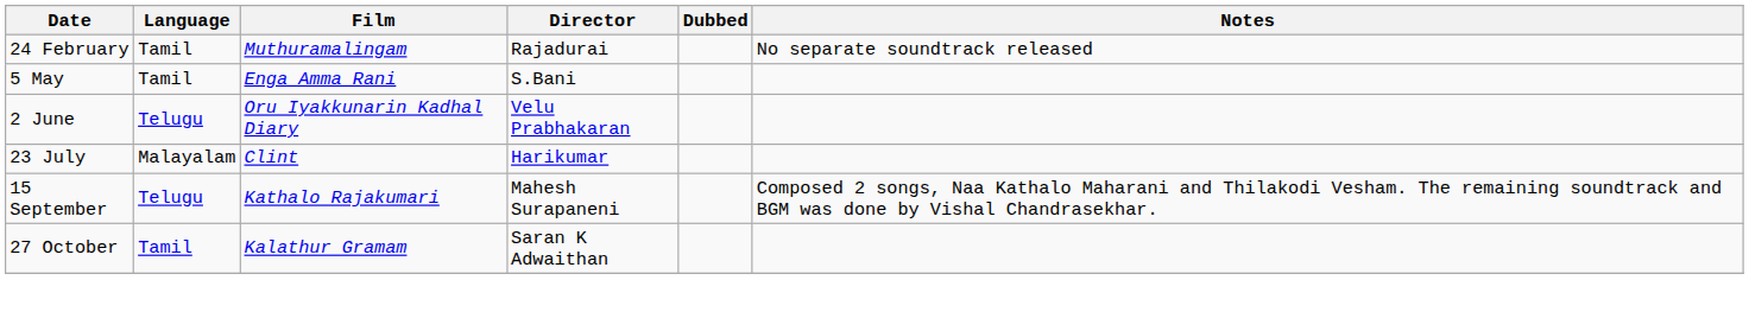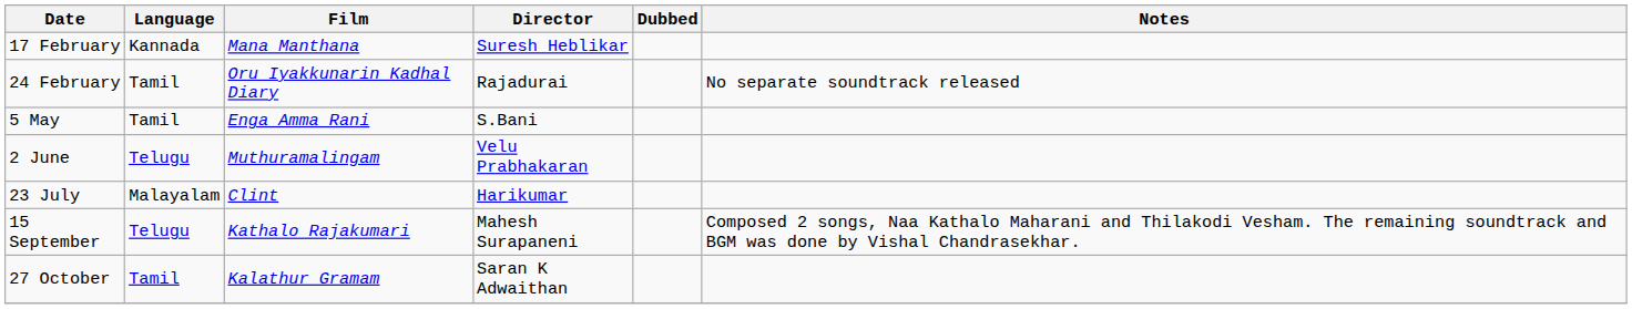 <table class="wikitable sortable">
 <tr bgcolor="#CCCCCC" align="center"|->
 <th>Date</th>
 <th>Language</th>
 <th>Film</th>
 <th>Director</th>
 <th>Dubbed</th>
 <th>Notes</th>
 </tr>
 <tr>
+<td>17 February</td>
+<td>Kannada</td>
+<td><em><a href='#'>Mana Manthana</a></em></td>
+<td><a href='#'>Suresh Heblikar</a></td>
+<td></td>
+<td></td>
+</tr>
+<tr>
 <td>24 February</td>
 <td>Tamil</td>
-<td><em><a href='#'>Muthuramalingam</a></em></td>
+<td><em><a href='#'>Oru Iyakkunarin Kadhal Diary</a></em></td>
 <td>Rajadurai</td>
 <td></td>
 <td>No separate soundtrack released</td>
 </tr>
 <tr>
 <td>5 May</td>
 <td>Tamil</td>
 <td><em><a href='#'>Enga Amma Rani</a></em></td>
 <td>S.Bani</td>
 <td></td>
 <td></td>
 </tr>
 <tr>
 <td>2 June</td>
 <td><a href='#'>Telugu</a></td>
-<td><em><a href='#'>Oru Iyakkunarin Kadhal Diary</a></em></td>
+<td><em><a href='#'>Muthuramalingam</a></em></td>
 <td><a href='#'>Velu Prabhakaran</a></td>
 <td></td>
 <td></td>
 </tr>
 <tr>
 <td>23 July</td>
 <td>Malayalam</td>
 <td><em><a href='#'>Clint</a></em></td>
 <td><a href='#'>Harikumar</a></td>
 <td></td>
 <td></td>
 </tr>
 <tr>
 <td>15 September</td>
 <td><a href='#'>Telugu</a></td>
 <td><em><a href='#'>Kathalo Rajakumari</a></em></td>
 <td>Mahesh Surapaneni</td>
 <td></td>
 <td>Composed 2 songs, Naa Kathalo Maharani and Thilakodi Vesham. The remaining soundtrack and BGM was done by Vishal Chandrasekhar.</td>
 </tr>
 <tr>
 <td>27 October</td>
 <td><a href='#'>Tamil</a></td>
 <td><em><a href='#'>Kalathur Gramam</a></em></td>
 <td>Saran K Adwaithan</td>
 <td></td>
 <td></td>
 </tr>
 <tr>
 </tr>
 </table>
